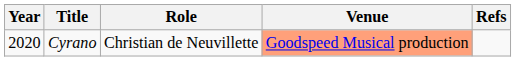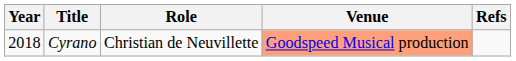 <table class="wikitable sortable">
 <tr>
 <th>Year</th>
 <th>Title</th>
 <th>Role</th>
 <th>Venue</th>
 <th class="unsortable">Refs</th>
 </tr>
 <tr>
-<td>2020</td>
+<td>2018</td>
 <td><em>Cyrano</em></td>
 <td>Christian de Neuvillette</td>
 <td style="background: lightsalmon;"><a href='#'>Goodspeed Musical</a> production</td>
 <td></td>
 </tr>
 </table>
